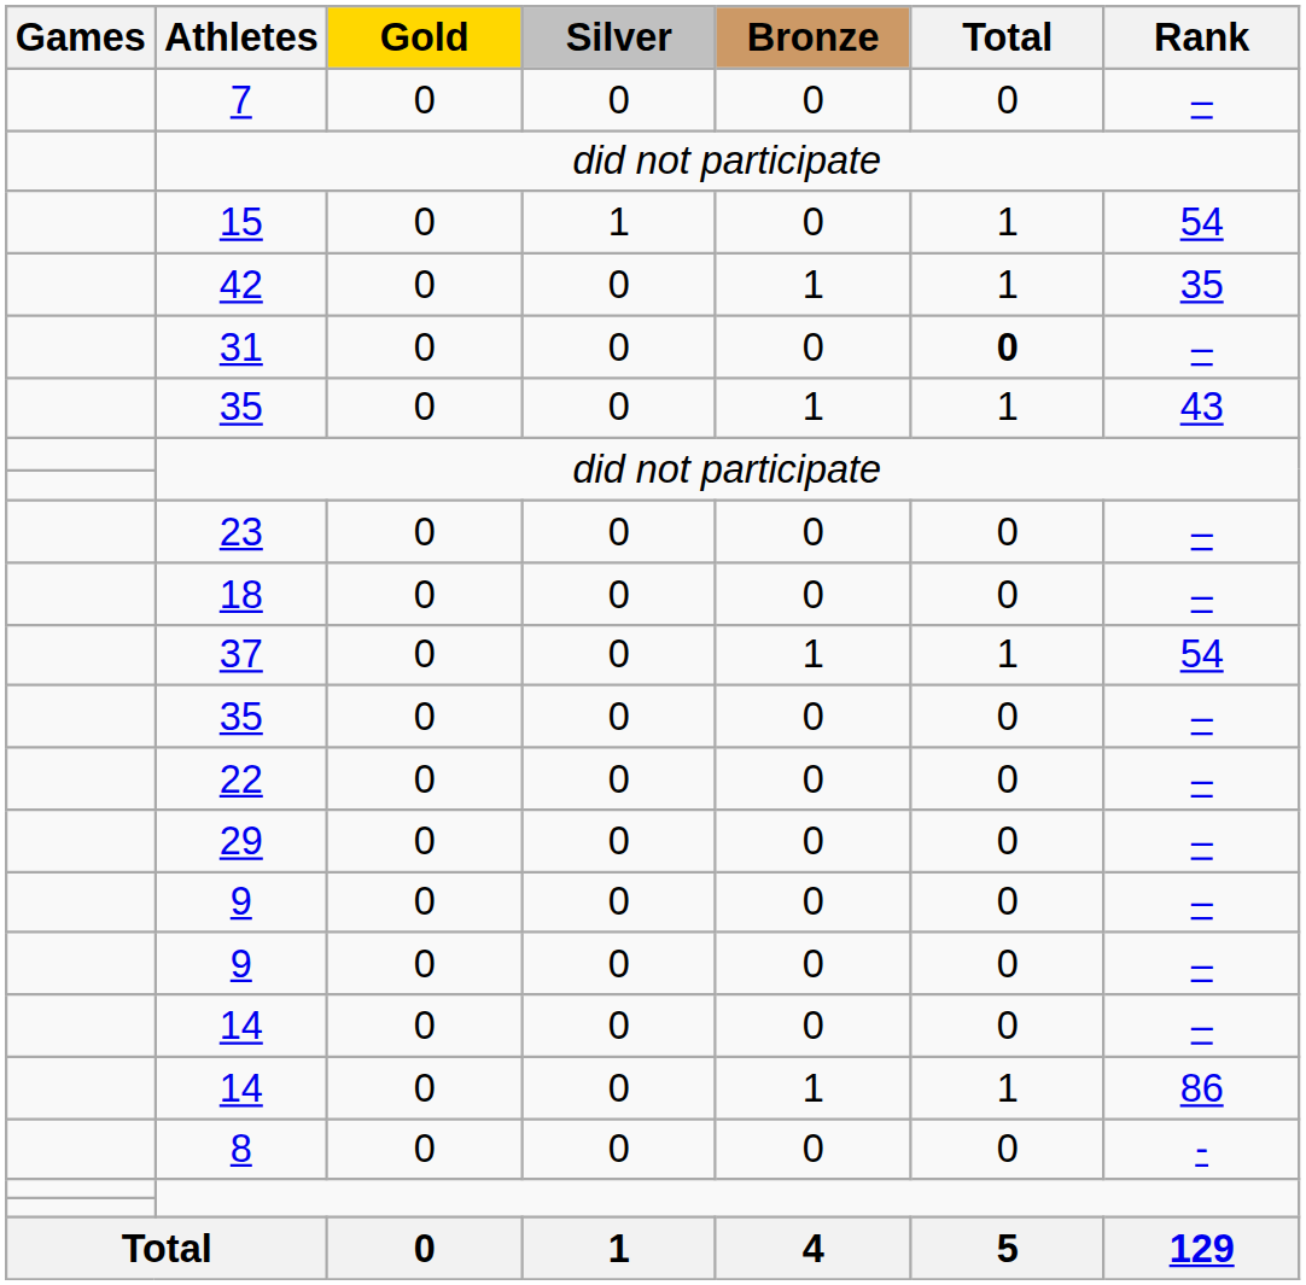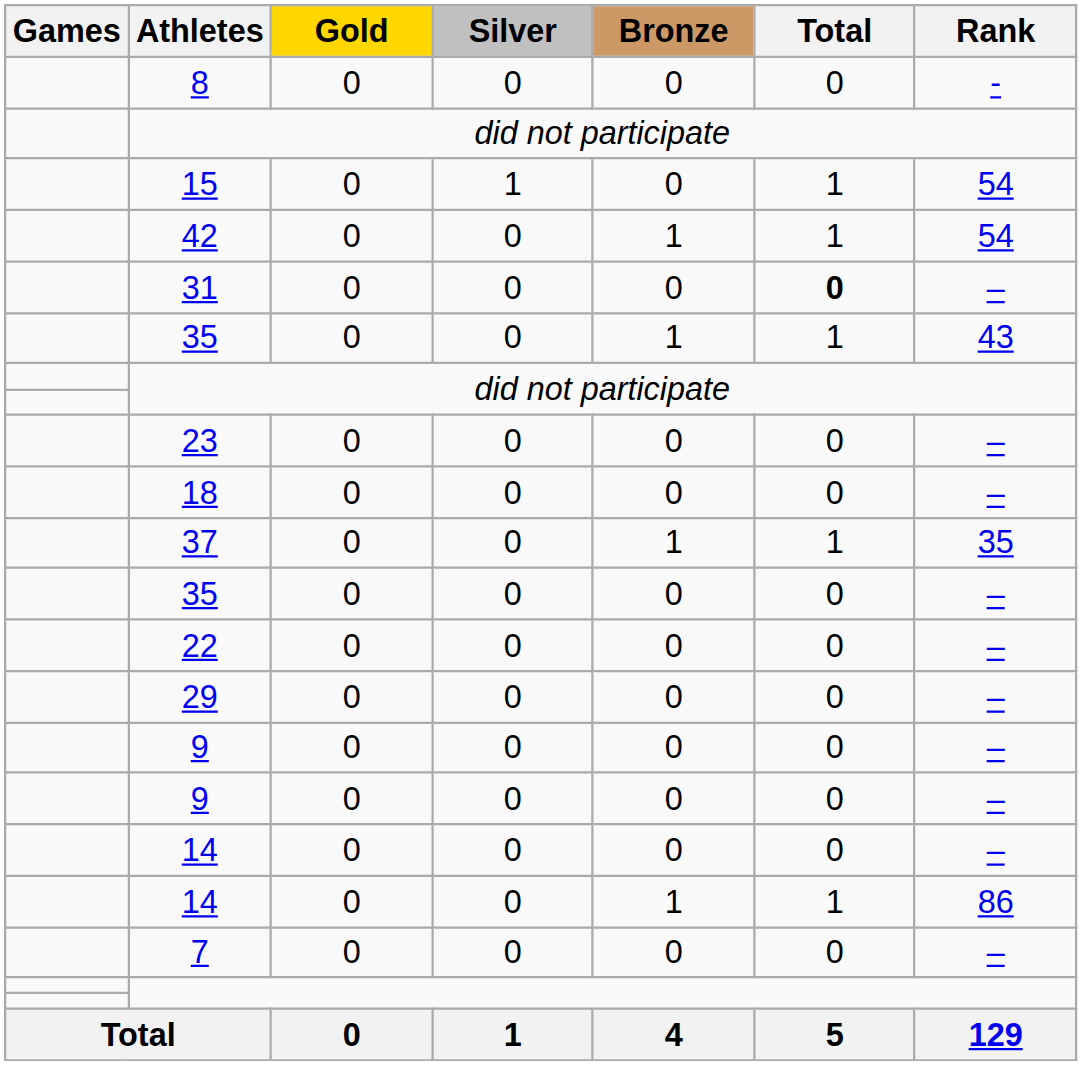 <table class="wikitable" style="text-align:center; font-size:90%;">
 <tr>
 <th>Games</th>
 <th>Athletes</th>
 <td style="background:gold; width:4.5em; font-weight:bold;">Gold</td>
 <td style="background:silver; width:4.5em; font-weight:bold;">Silver</td>
 <td style="background:#cc9966; width:4.5em; font-weight:bold;">Bronze</td>
 <th style="width:4.5em; font-weight:bold;">Total</th>
 <th style="width:4.5em; font-weight:bold;">Rank</th>
 </tr>
 <tr>
 <td align=left></td>
-<td><a href='#'>7</a></td>
+<td><a href='#'>8</a></td>
 <td>0</td>
 <td>0</td>
 <td>0</td>
 <td>0</td>
-<td><a href='#'>–</a></td>
+<td><a href='#'>-</a></td>
 </tr>
 <tr>
 <td align=left></td>
 <td colspan=6><em>did not participate</em></td>
 </tr>
 <tr>
 <td align=left></td>
 <td><a href='#'>15</a></td>
 <td>0</td>
 <td>1</td>
 <td>0</td>
 <td>1</td>
 <td><a href='#'>54</a></td>
 </tr>
 <tr>
 <td align=left></td>
 <td><a href='#'>42</a></td>
 <td>0</td>
 <td>0</td>
 <td>1</td>
 <td>1</td>
-<td><a href='#'>35</a></td>
+<td><a href='#'>54</a></td>
 </tr>
 <tr>
 <td align=left></td>
 <td><a href='#'>31</a></td>
 <td>0</td>
 <td>0</td>
 <td>0</td>
 <td><strong>0</strong></td>
 <td><a href='#'>–</a></td>
 </tr>
 <tr>
 <td align=left></td>
 <td><a href='#'>35</a></td>
 <td>0</td>
 <td>0</td>
 <td>1</td>
 <td>1</td>
 <td><a href='#'>43</a></td>
 </tr>
 <tr>
 <td align=left></td>
 <td colspan=6; rowspan=2><em>did not participate</em></td>
 </tr>
 <tr>
 <td align=left></td>
 </tr>
 <tr>
 <td align=left></td>
 <td><a href='#'>23</a></td>
 <td>0</td>
 <td>0</td>
 <td>0</td>
 <td>0</td>
 <td><a href='#'>–</a></td>
 </tr>
 <tr>
 <td align=left></td>
 <td><a href='#'>18</a></td>
 <td>0</td>
 <td>0</td>
 <td>0</td>
 <td>0</td>
 <td><a href='#'>–</a></td>
 </tr>
 <tr>
 <td align=left></td>
 <td><a href='#'>37</a></td>
 <td>0</td>
 <td>0</td>
 <td>1</td>
 <td>1</td>
-<td><a href='#'>54</a></td>
+<td><a href='#'>35</a></td>
 </tr>
 <tr>
 <td align=left></td>
 <td><a href='#'>35</a></td>
 <td>0</td>
 <td>0</td>
 <td>0</td>
 <td>0</td>
 <td><a href='#'>–</a></td>
 </tr>
 <tr>
 <td align=left></td>
 <td><a href='#'>22</a></td>
 <td>0</td>
 <td>0</td>
 <td>0</td>
 <td>0</td>
 <td><a href='#'>–</a></td>
 </tr>
 <tr>
 <td align=left></td>
 <td><a href='#'>29</a></td>
 <td>0</td>
 <td>0</td>
 <td>0</td>
 <td>0</td>
 <td><a href='#'>–</a></td>
 </tr>
 <tr>
 <td align=left></td>
 <td><a href='#'>9</a></td>
 <td>0</td>
 <td>0</td>
 <td>0</td>
 <td>0</td>
 <td><a href='#'>–</a></td>
 </tr>
 <tr>
 <td align=left></td>
 <td><a href='#'>9</a></td>
 <td>0</td>
 <td>0</td>
 <td>0</td>
 <td>0</td>
 <td><a href='#'>–</a></td>
 </tr>
 <tr>
 <td align=left></td>
 <td><a href='#'>14</a></td>
 <td>0</td>
 <td>0</td>
 <td>0</td>
 <td>0</td>
 <td><a href='#'>–</a></td>
 </tr>
 <tr>
 <td align=left></td>
 <td><a href='#'>14</a></td>
 <td>0</td>
 <td>0</td>
 <td>1</td>
 <td>1</td>
 <td><a href='#'>86</a></td>
 </tr>
 <tr>
 <td align=left></td>
-<td><a href='#'>8</a></td>
+<td><a href='#'>7</a></td>
 <td>0</td>
 <td>0</td>
 <td>0</td>
 <td>0</td>
-<td><a href='#'>-</a></td>
+<td><a href='#'>–</a></td>
 </tr>
 <tr>
 <td align=left></td>
 </tr>
 <tr>
 <td align=left></td>
 </tr>
 <tr>
 <th colspan=2>Total</th>
 <th>0</th>
 <th>1</th>
 <th>4</th>
 <th>5</th>
 <th><a href='#'>129</a></th>
 </tr>
 </table>
